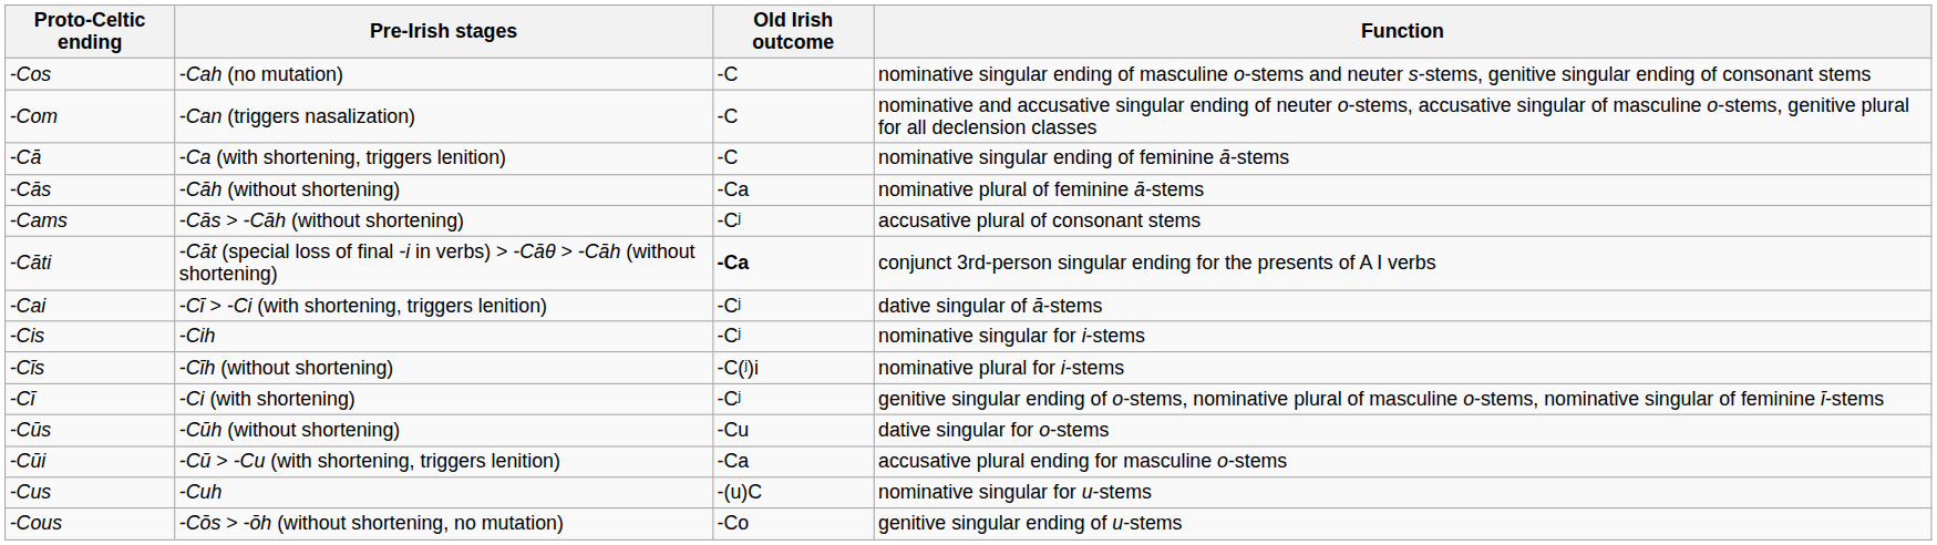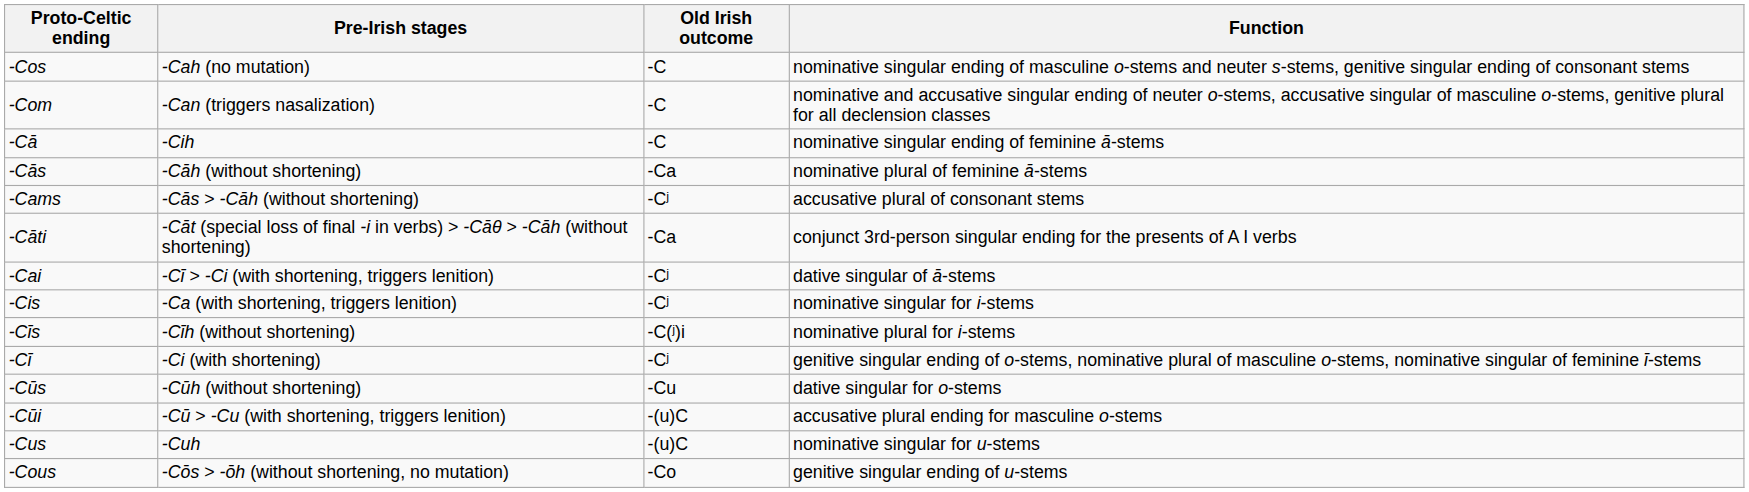 <table class="wikitable">
 <tr>
 <th>Proto-Celtic ending</th>
 <th>Pre-Irish stages</th>
 <th>Old Irish outcome</th>
 <th>Function</th>
 </tr>
 <tr>
 <td><em>-Cos</em></td>
 <td><em>-Cah</em> (no mutation)</td>
 <td>-C</td>
 <td>nominative singular ending of masculine <em>o</em>-stems and neuter <em>s</em>-stems, genitive singular ending of consonant stems</td>
 </tr>
 <tr>
 <td><em>-Com</em></td>
 <td><em>-Can</em> (triggers nasalization)</td>
 <td>-C</td>
 <td>nominative and accusative singular ending of neuter <em>o</em>-stems, accusative singular of masculine <em>o</em>-stems, genitive plural for all declension classes</td>
 </tr>
 <tr>
 <td><em>-Cā</em></td>
-<td><em>-Ca</em> (with shortening, triggers lenition)</td>
+<td><em>-Cih</em></td>
 <td>-C</td>
 <td>nominative singular ending of feminine <em>ā</em>-stems</td>
 </tr>
 <tr>
 <td><em>-Cās</em></td>
 <td><em>-Cāh</em> (without shortening)</td>
 <td>-Ca</td>
 <td>nominative plural of feminine <em>ā</em>-stems</td>
 </tr>
 <tr>
 <td><em>-Cams</em></td>
 <td><em>-Cās</em> > <em>-Cāh</em> (without shortening)</td>
 <td>-Cʲ</td>
 <td>accusative plural of consonant stems</td>
 </tr>
 <tr>
 <td><em>-Cāti</em></td>
 <td><em>-Cāt</em> (special loss of final <em>-i</em> in verbs) > <em>-Cāθ</em> > <em>-Cāh</em> (without shortening)</td>
-<td><strong>-Ca</strong></td>
+<td>-Ca</td>
 <td>conjunct 3rd-person singular ending for the presents of A I verbs</td>
 </tr>
 <tr>
 <td><em>-Cai</em></td>
 <td><em>-Cī</em> > <em>-Ci</em> (with shortening, triggers lenition)</td>
 <td>-Cʲ</td>
 <td>dative singular of <em>ā</em>-stems</td>
 </tr>
 <tr>
 <td><em>-Cis</em></td>
-<td><em>-Cih</em></td>
+<td><em>-Ca</em> (with shortening, triggers lenition)</td>
 <td>-Cʲ</td>
 <td>nominative singular for <em>i</em>-stems</td>
 </tr>
 <tr>
 <td><em>-Cīs</em></td>
 <td><em>-Cīh</em> (without shortening)</td>
 <td>-C(ʲ)i</td>
 <td>nominative plural for <em>i</em>-stems</td>
 </tr>
 <tr>
 <td><em>-Cī</em></td>
 <td><em>-Ci</em> (with shortening)</td>
 <td>-Cʲ</td>
 <td>genitive singular ending of <em>o</em>-stems, nominative plural of masculine <em>o</em>-stems, nominative singular of feminine <em>ī</em>-stems</td>
 </tr>
 <tr>
 <td><em>-Cūs</em></td>
 <td><em>-Cūh</em> (without shortening)</td>
 <td>-Cu</td>
 <td>dative singular for <em>o</em>-stems</td>
 </tr>
 <tr>
 <td><em>-Cūi</em></td>
 <td><em>-Cū</em> > <em>-Cu</em> (with shortening, triggers lenition)</td>
-<td>-Ca</td>
+<td>-(u)C</td>
 <td>accusative plural ending for masculine <em>o</em>-stems</td>
 </tr>
 <tr>
 <td><em>-Cus</em></td>
 <td><em>-Cuh</em></td>
 <td>-(u)C</td>
 <td>nominative singular for <em>u</em>-stems</td>
 </tr>
 <tr>
 <td><em>-Cous</em></td>
 <td><em>-Cōs</em> > <em>-ōh</em> (without shortening, no mutation)</td>
 <td>-Co</td>
 <td>genitive singular ending of <em>u</em>-stems</td>
 </tr>
 </table>
